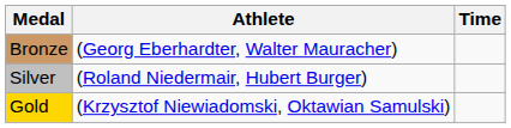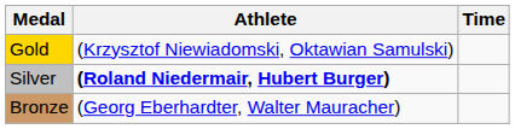 <table class="wikitable">
 <tr>
 <th>Medal</th>
 <th>Athlete</th>
 <th>Time</th>
 </tr>
 <tr>
+<td bgcolor="gold">Gold</td>
+<td> (<a href='#'>Krzysztof Niewiadomski</a>, <a href='#'>Oktawian Samulski</a>)</td>
+<td></td>
+</tr>
+<tr>
+<td bgcolor="silver">Silver</td>
+<td><strong> (<a href='#'>Roland Niedermair</a>, <a href='#'>Hubert Burger</a>)</strong></td>
+<td></td>
+</tr>
+<tr>
 <td bgcolor="CC9966">Bronze</td>
 <td> (<a href='#'>Georg Eberhardter</a>, <a href='#'>Walter Mauracher</a>)</td>
 <td></td>
 </tr>
-<tr>
-<td bgcolor="silver">Silver</td>
-<td> (<a href='#'>Roland Niedermair</a>, <a href='#'>Hubert Burger</a>)</td>
-<td></td>
-</tr>
-<tr>
-<td bgcolor="gold">Gold</td>
-<td> (<a href='#'>Krzysztof Niewiadomski</a>, <a href='#'>Oktawian Samulski</a>)</td>
-<td></td>
-</tr>
 </table>
